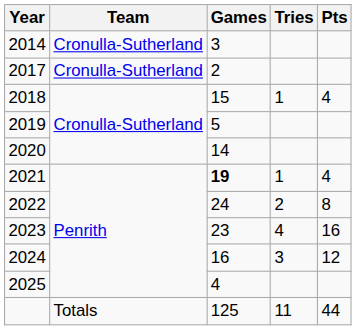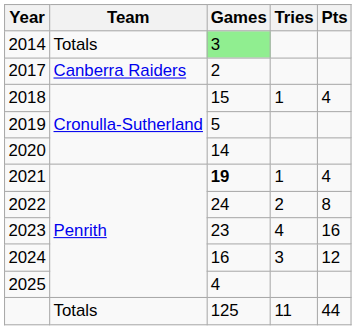 <table class="wikitable">
 <tr>
 <th>Year</th>
 <th>Team</th>
 <th>Games</th>
 <th>Tries</th>
 <th>Pts</th>
 </tr>
 <tr>
 <td>2014</td>
-<td> <a href='#'>Cronulla-Sutherland</a></td>
-<td>3</td>
+<td>Totals</td>
+<td style="background: lightgreen;">3</td>
 <td></td>
 <td></td>
 </tr>
 <tr>
 <td>2017</td>
-<td> <a href='#'>Cronulla-Sutherland</a></td>
+<td> <a href='#'>Canberra Raiders</a></td>
 <td>2</td>
 <td></td>
 <td></td>
 </tr>
 <tr>
 <td>2018</td>
 <td rowspan="3"> <a href='#'>Cronulla-Sutherland</a></td>
 <td>15</td>
 <td>1</td>
 <td>4</td>
 </tr>
 <tr>
 <td>2019</td>
 <td>5</td>
 <td></td>
 <td></td>
 </tr>
 <tr>
 <td>2020</td>
 <td>14</td>
 <td></td>
 <td></td>
 </tr>
 <tr>
 <td>2021</td>
 <td rowspan="5"> <a href='#'>Penrith</a></td>
 <td><strong>19</strong></td>
 <td>1</td>
 <td>4</td>
 </tr>
 <tr>
 <td>2022</td>
 <td>24</td>
 <td>2</td>
 <td>8</td>
 </tr>
 <tr>
 <td>2023</td>
 <td>23</td>
 <td>4</td>
 <td>16</td>
 </tr>
 <tr>
 <td>2024</td>
 <td>16</td>
 <td>3</td>
 <td>12</td>
 </tr>
 <tr>
 <td>2025</td>
 <td>4</td>
 <td></td>
 <td></td>
 </tr>
 <tr>
 <td></td>
 <td>Totals</td>
 <td>125</td>
 <td>11</td>
 <td>44</td>
 </tr>
 </table>
